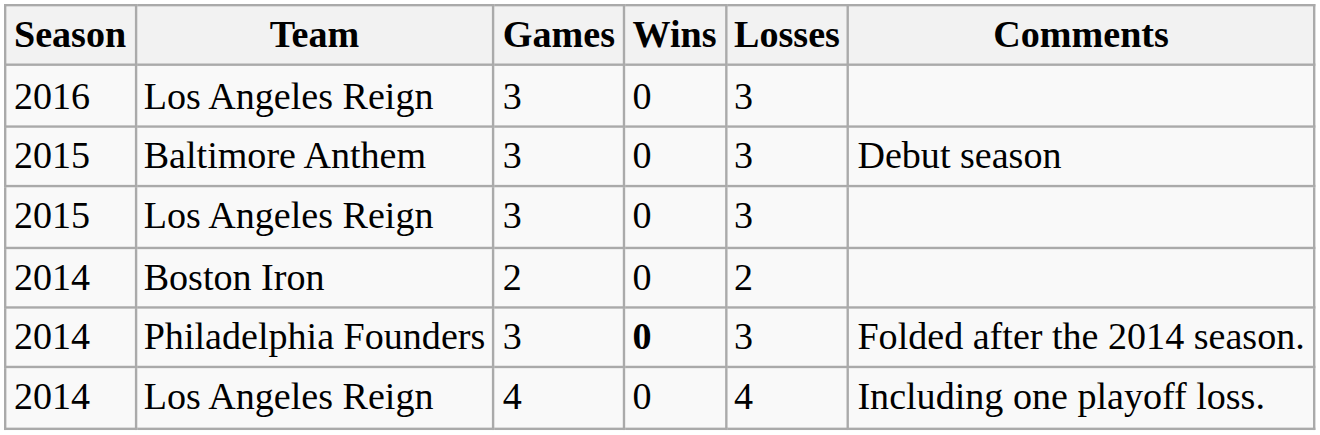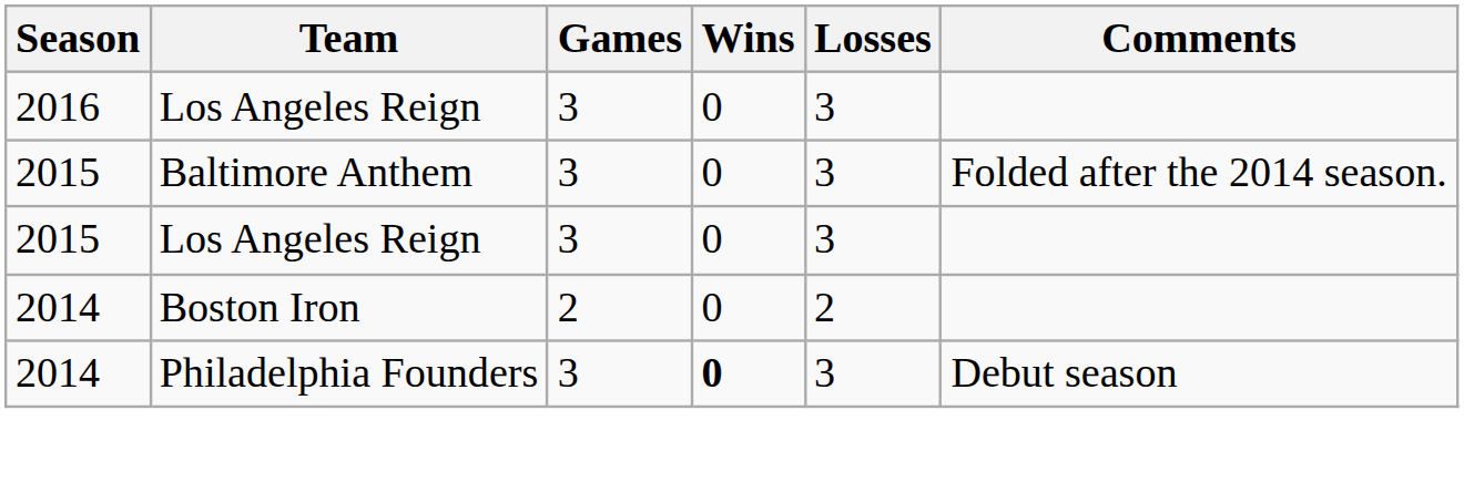 <table class="wikitable sortable">
 <tr>
 <th>Season</th>
 <th>Team</th>
 <th>Games</th>
 <th>Wins</th>
 <th>Losses</th>
 <th>Comments</th>
 </tr>
 <tr>
 <td>2016</td>
 <td>Los Angeles Reign</td>
 <td>3</td>
 <td>0</td>
 <td>3</td>
 <td></td>
 </tr>
 <tr>
 <td>2015</td>
 <td>Baltimore Anthem</td>
 <td>3</td>
 <td>0</td>
 <td>3</td>
-<td>Debut season</td>
+<td>Folded after the 2014 season.</td>
 </tr>
 <tr>
 <td>2015</td>
 <td>Los Angeles Reign</td>
 <td>3</td>
 <td>0</td>
 <td>3</td>
 <td></td>
 </tr>
 <tr>
 <td>2014</td>
 <td>Boston Iron</td>
 <td>2</td>
 <td>0</td>
 <td>2</td>
 <td></td>
 </tr>
 <tr>
 <td>2014</td>
 <td>Philadelphia Founders</td>
 <td>3</td>
 <td><strong>0</strong></td>
 <td>3</td>
-<td>Folded after the 2014 season.</td>
-</tr>
-<tr>
-<td>2014</td>
-<td>Los Angeles Reign</td>
-<td>4</td>
-<td>0</td>
-<td>4</td>
-<td>Including one playoff loss.</td>
+<td>Debut season</td>
 </tr>
 </table>
